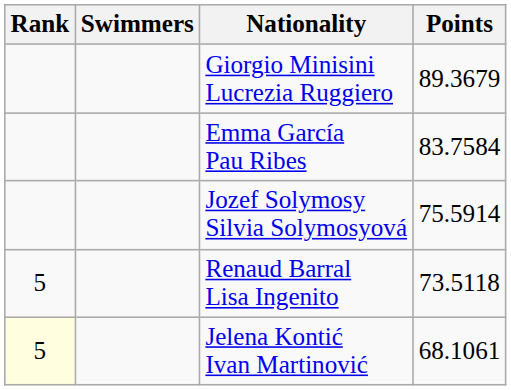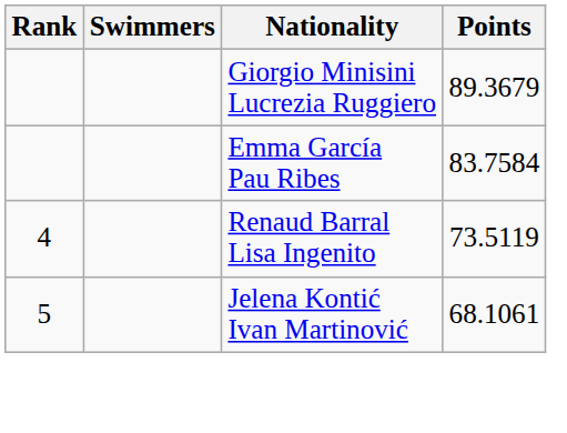 <table class="wikitable sortable" style="text-align:center">
 <tr>
 <th>Rank</th>
 <th>Swimmers</th>
 <th>Nationality</th>
 <th>Points</th>
 </tr>
 <tr>
 <td></td>
 <td align=left></td>
 <td align=left><a href='#'>Giorgio Minisini</a><br><a href='#'>Lucrezia Ruggiero</a></td>
 <td>89.3679</td>
 </tr>
 <tr>
 <td></td>
 <td align=left></td>
 <td align=left><a href='#'>Emma García</a><br><a href='#'>Pau Ribes</a></td>
 <td>83.7584</td>
 </tr>
 <tr>
-<td></td>
+<td>4</td>
 <td align=left></td>
-<td align=left><a href='#'>Jozef Solymosy</a><br><a href='#'>Silvia Solymosyová</a></td>
-<td>75.5914</td>
+<td align=left><a href='#'>Renaud Barral</a><br><a href='#'>Lisa Ingenito</a></td>
+<td>73.5119</td>
 </tr>
 <tr>
 <td>5</td>
-<td align=left></td>
-<td align=left><a href='#'>Renaud Barral</a><br><a href='#'>Lisa Ingenito</a></td>
-<td>73.5118</td>
-</tr>
-<tr>
-<td style="background: lightyellow;">5</td>
 <td align=left></td>
 <td align=left><a href='#'>Jelena Kontić</a><br><a href='#'>Ivan Martinović</a></td>
 <td>68.1061</td>
 </tr>
 </table>
